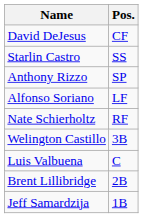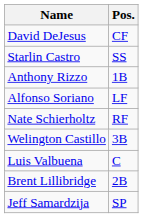 <table class="wikitable">
 <tr>
 <th>Name</th>
 <th>Pos.</th>
 </tr>
 <tr>
 <td><a href='#'>David DeJesus</a></td>
 <td><a href='#'>CF</a></td>
 </tr>
 <tr>
 <td><a href='#'>Starlin Castro</a></td>
 <td><a href='#'>SS</a></td>
 </tr>
 <tr>
 <td><a href='#'>Anthony Rizzo</a></td>
-<td><a href='#'>SP</a></td>
+<td><a href='#'>1B</a></td>
 </tr>
 <tr>
 <td><a href='#'>Alfonso Soriano</a></td>
 <td><a href='#'>LF</a></td>
 </tr>
 <tr>
 <td><a href='#'>Nate Schierholtz</a></td>
 <td><a href='#'>RF</a></td>
 </tr>
 <tr>
 <td><a href='#'>Welington Castillo</a></td>
 <td><a href='#'>3B</a></td>
 </tr>
 <tr>
 <td><a href='#'>Luis Valbuena</a></td>
 <td><a href='#'>C</a></td>
 </tr>
 <tr>
 <td><a href='#'>Brent Lillibridge</a></td>
 <td><a href='#'>2B</a></td>
 </tr>
 <tr>
 <td><a href='#'>Jeff Samardzija</a></td>
-<td><a href='#'>1B</a></td>
+<td><a href='#'>SP</a></td>
 </tr>
 </table>
